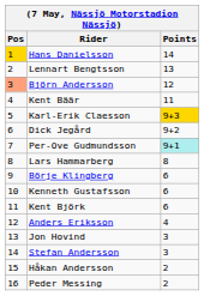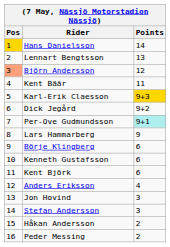 <table class="wikitable">
 <tr>
 <th colspan="6">(7 May, <a href='#'>Nässjö Motorstadion</a><br> <a href='#'>Nässjö</a>)</th>
 </tr>
 <tr>
 <th width=20>Pos</th>
 <th width=180>Rider</th>
 <th width=40>Points</th>
 </tr>
 <tr>
 <td style="background: gold;">1</td>
 <td style="text-align:left;"><a href='#'>Hans Danielsson</a></td>
 <td>14</td>
 </tr>
 <tr>
 <td>2</td>
 <td style="text-align:left;">Lennart Bengtsson</td>
 <td>13</td>
 </tr>
 <tr>
 <td style="background: lightsalmon;">3</td>
 <td style="text-align:left;"><a href='#'>Björn Andersson</a></td>
 <td>12</td>
 </tr>
 <tr>
 <td>4</td>
 <td style="text-align:left;">Kent Bäär</td>
 <td>11</td>
 </tr>
 <tr>
 <td>5</td>
 <td style="text-align:left;">Karl-Erik Claesson</td>
 <td style="background: gold;">9+3</td>
 </tr>
 <tr>
 <td>6</td>
 <td style="text-align:left;">Dick Jegård</td>
 <td>9+2</td>
 </tr>
 <tr>
 <td>7</td>
 <td style="text-align:left;">Per-Ove Gudmundsson</td>
 <td style="background: paleturquoise;">9+1</td>
 </tr>
 <tr>
 <td>8</td>
 <td style="text-align:left;">Lars Hammarberg</td>
-<td>8</td>
+<td>9</td>
 </tr>
 <tr>
 <td>9</td>
 <td style="text-align:left;"><a href='#'>Börje Klingberg</a></td>
 <td>6</td>
 </tr>
 <tr>
 <td>10</td>
 <td style="text-align:left;">Kenneth Gustafsson</td>
 <td>6</td>
 </tr>
 <tr>
 <td>11</td>
 <td style="text-align:left;">Kent Björk</td>
 <td>6</td>
 </tr>
 <tr>
 <td>12</td>
 <td style="text-align:left;"><a href='#'>Anders Eriksson</a></td>
 <td>4</td>
 </tr>
 <tr>
 <td>13</td>
 <td style="text-align:left;">Jon Hovind</td>
 <td>3</td>
 </tr>
 <tr>
 <td>14</td>
 <td style="text-align:left;"><a href='#'>Stefan Andersson</a></td>
 <td>3</td>
 </tr>
 <tr>
 <td>15</td>
 <td style="text-align:left;">Håkan Andersson</td>
 <td>2</td>
 </tr>
 <tr>
 <td>16</td>
 <td style="text-align:left;">Peder Messing</td>
 <td>2</td>
 </tr>
 </table>
